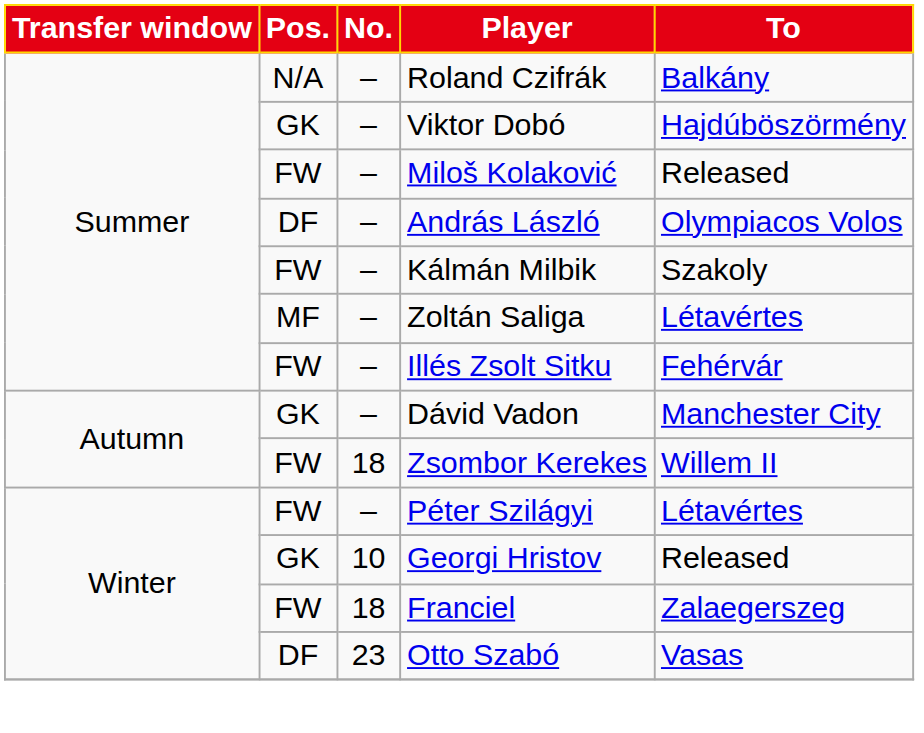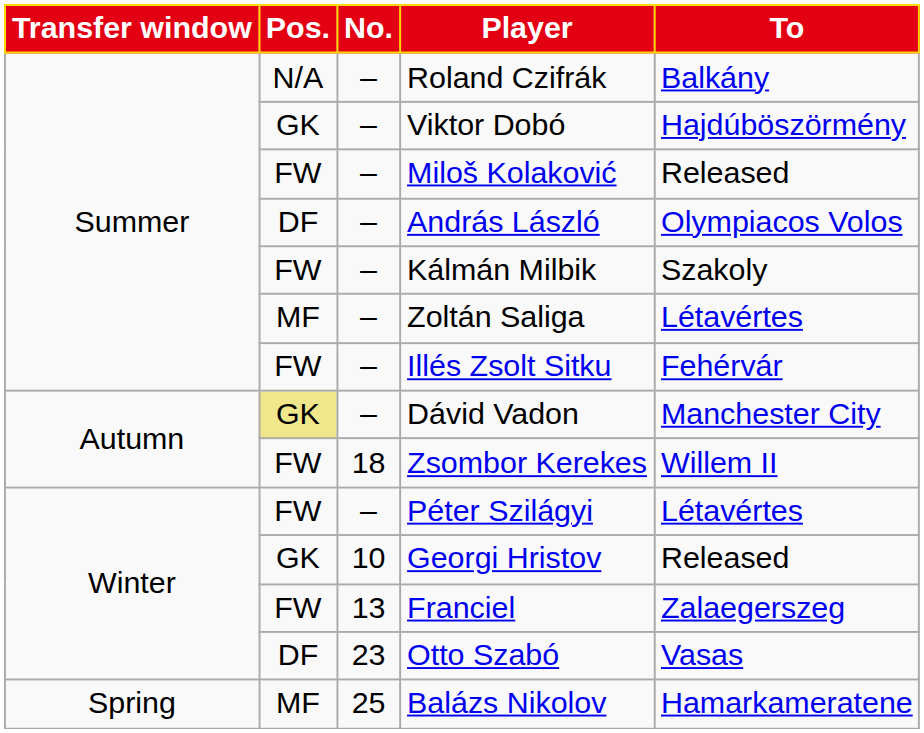 <table class="wikitable plainrowheaders sortable">
 <tr>
 <th style="background-color:#E40013;color:white;border:1px solid gold">Transfer window</th>
 <th style="background-color:#E40013;color:white;border:1px solid gold">Pos.</th>
 <th style="background-color:#E40013;color:white;border:1px solid gold">No.</th>
 <th style="background-color:#E40013;color:white;border:1px solid gold">Player</th>
 <th style="background-color:#E40013;color:white;border:1px solid gold">To</th>
 </tr>
 <tr>
 <td rowspan="7" style="text-align:center;">Summer</td>
 <td style="text-align:center;">N/A</td>
 <td style="text-align:center;">–</td>
 <td style="text-align:left;"> Roland Czifrák</td>
 <td style="text-align:left;"><a href='#'>Balkány</a></td>
 </tr>
 <tr>
 <td style="text-align:center;">GK</td>
 <td style="text-align:center;">–</td>
 <td style="text-align:left;"> Viktor Dobó</td>
 <td style="text-align:left;"><a href='#'>Hajdúböszörmény</a></td>
 </tr>
 <tr>
 <td style="text-align:center;">FW</td>
 <td style="text-align:center;">–</td>
 <td style="text-align:left;"> <a href='#'>Miloš Kolaković</a></td>
 <td style="text-align:left;">Released</td>
 </tr>
 <tr>
 <td style="text-align:center;">DF</td>
 <td style="text-align:center;">–</td>
 <td style="text-align:left;"> <a href='#'>András László</a></td>
 <td style="text-align:left;"> <a href='#'>Olympiacos Volos</a></td>
 </tr>
 <tr>
 <td style="text-align:center;">FW</td>
 <td style="text-align:center;">–</td>
 <td style="text-align:left;"> Kálmán Milbik</td>
 <td style="text-align:left;">Szakoly</td>
 </tr>
 <tr>
 <td style="text-align:center;">MF</td>
 <td style="text-align:center;">–</td>
 <td style="text-align:left;"> Zoltán Saliga</td>
 <td style="text-align:left;"><a href='#'>Létavértes</a></td>
 </tr>
 <tr>
 <td style="text-align:center;">FW</td>
 <td style="text-align:center;">–</td>
 <td style="text-align:left;"> <a href='#'>Illés Zsolt Sitku</a></td>
 <td style="text-align:left;"><a href='#'>Fehérvár</a></td>
 </tr>
 <tr>
 <td rowspan="2" style="text-align:center;">Autumn</td>
-<td style="text-align:center;">GK</td>
+<td style="background: khaki; text-align:center;">GK</td>
 <td style="text-align:center;">–</td>
 <td style="text-align:left;"> Dávid Vadon</td>
 <td style="text-align:left;"> <a href='#'>Manchester City</a></td>
 </tr>
 <tr>
 <td style="text-align:center;">FW</td>
 <td style="text-align:center;">18</td>
 <td style="text-align:left;"> <a href='#'>Zsombor Kerekes</a></td>
 <td style="text-align:left;"> <a href='#'>Willem II</a></td>
 </tr>
 <tr>
 <td rowspan="4" style="text-align:center;">Winter</td>
 <td style="text-align:center;">FW</td>
 <td style="text-align:center;">–</td>
 <td style="text-align:left;"> <a href='#'>Péter Szilágyi</a></td>
 <td style="text-align:left;"><a href='#'>Létavértes</a></td>
 </tr>
 <tr>
 <td style="text-align:center;">GK</td>
 <td style="text-align:center;">10</td>
 <td style="text-align:left;"> <a href='#'>Georgi Hristov</a></td>
 <td style="text-align:left;">Released</td>
 </tr>
 <tr>
 <td style="text-align:center;">FW</td>
-<td style="text-align:center;">18</td>
+<td style="text-align:center;">13</td>
 <td style="text-align:left;"> <a href='#'>Franciel</a></td>
 <td style="text-align:left;"><a href='#'>Zalaegerszeg</a></td>
 </tr>
 <tr>
 <td style="text-align:center;">DF</td>
 <td style="text-align:center;">23</td>
 <td style="text-align:left;"> <a href='#'>Otto Szabó</a></td>
 <td style="text-align:left;"><a href='#'>Vasas</a></td>
 </tr>
 <tr>
+<td style="text-align:center;">Spring</td>
+<td style="text-align:center;">MF</td>
+<td style="text-align:center;">25</td>
+<td style="text-align:left;"> <a href='#'>Balázs Nikolov</a></td>
+<td style="text-align:left;"> <a href='#'>Hamarkameratene</a></td>
+</tr>
+<tr>
 </tr>
 </table>
